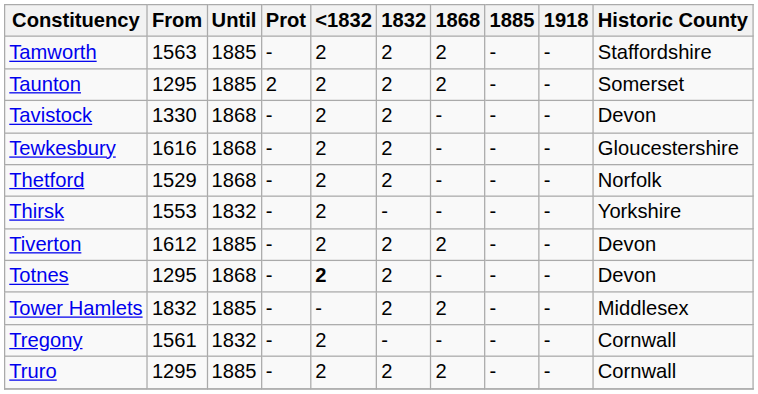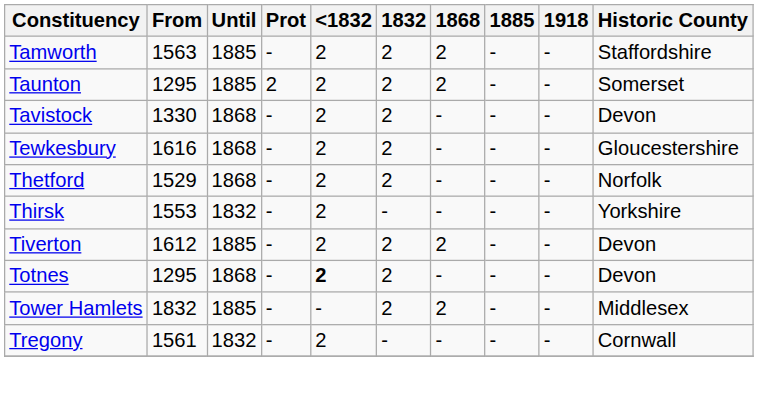 <table class="wikitable">
 <tr>
 <th>Constituency</th>
 <th>From</th>
 <th>Until</th>
 <th>Prot</th>
 <th><1832</th>
 <th>1832</th>
 <th>1868</th>
 <th>1885</th>
 <th>1918</th>
 <th>Historic County</th>
 </tr>
 <tr>
 <td><a href='#'>Tamworth</a></td>
 <td>1563</td>
 <td>1885</td>
 <td>-</td>
 <td>2</td>
 <td>2</td>
 <td>2</td>
 <td>-</td>
 <td>-</td>
 <td>Staffordshire</td>
 </tr>
 <tr>
 <td><a href='#'>Taunton</a></td>
 <td>1295</td>
 <td>1885</td>
 <td>2</td>
 <td>2</td>
 <td>2</td>
 <td>2</td>
 <td>-</td>
 <td>-</td>
 <td>Somerset</td>
 </tr>
 <tr>
 <td><a href='#'>Tavistock</a></td>
 <td>1330</td>
 <td>1868</td>
 <td>-</td>
 <td>2</td>
 <td>2</td>
 <td>-</td>
 <td>-</td>
 <td>-</td>
 <td>Devon</td>
 </tr>
 <tr>
 <td><a href='#'>Tewkesbury</a></td>
 <td>1616</td>
 <td>1868</td>
 <td>-</td>
 <td>2</td>
 <td>2</td>
 <td>-</td>
 <td>-</td>
 <td>-</td>
 <td>Gloucestershire</td>
 </tr>
 <tr>
 <td><a href='#'>Thetford</a></td>
 <td>1529</td>
 <td>1868</td>
 <td>-</td>
 <td>2</td>
 <td>2</td>
 <td>-</td>
 <td>-</td>
 <td>-</td>
 <td>Norfolk</td>
 </tr>
 <tr>
 <td><a href='#'>Thirsk</a></td>
 <td>1553</td>
 <td>1832</td>
 <td>-</td>
 <td>2</td>
 <td>-</td>
 <td>-</td>
 <td>-</td>
 <td>-</td>
 <td>Yorkshire</td>
 </tr>
 <tr>
 <td><a href='#'>Tiverton</a></td>
 <td>1612</td>
 <td>1885</td>
 <td>-</td>
 <td>2</td>
 <td>2</td>
 <td>2</td>
 <td>-</td>
 <td>-</td>
 <td>Devon</td>
 </tr>
 <tr>
 <td><a href='#'>Totnes</a></td>
 <td>1295</td>
 <td>1868</td>
 <td>-</td>
 <td><strong>2</strong></td>
 <td>2</td>
 <td>-</td>
 <td>-</td>
 <td>-</td>
 <td>Devon</td>
 </tr>
 <tr>
 <td><a href='#'>Tower Hamlets</a></td>
 <td>1832</td>
 <td>1885</td>
 <td>-</td>
 <td>-</td>
 <td>2</td>
 <td>2</td>
 <td>-</td>
 <td>-</td>
 <td>Middlesex</td>
 </tr>
 <tr>
 <td><a href='#'>Tregony</a></td>
 <td>1561</td>
 <td>1832</td>
 <td>-</td>
 <td>2</td>
 <td>-</td>
 <td>-</td>
 <td>-</td>
 <td>-</td>
 <td>Cornwall</td>
 </tr>
 <tr>
-<td><a href='#'>Truro</a></td>
-<td>1295</td>
-<td>1885</td>
-<td>-</td>
-<td>2</td>
-<td>2</td>
-<td>2</td>
-<td>-</td>
-<td>-</td>
-<td>Cornwall</td>
-</tr>
-<tr>
 </tr>
 </table>
